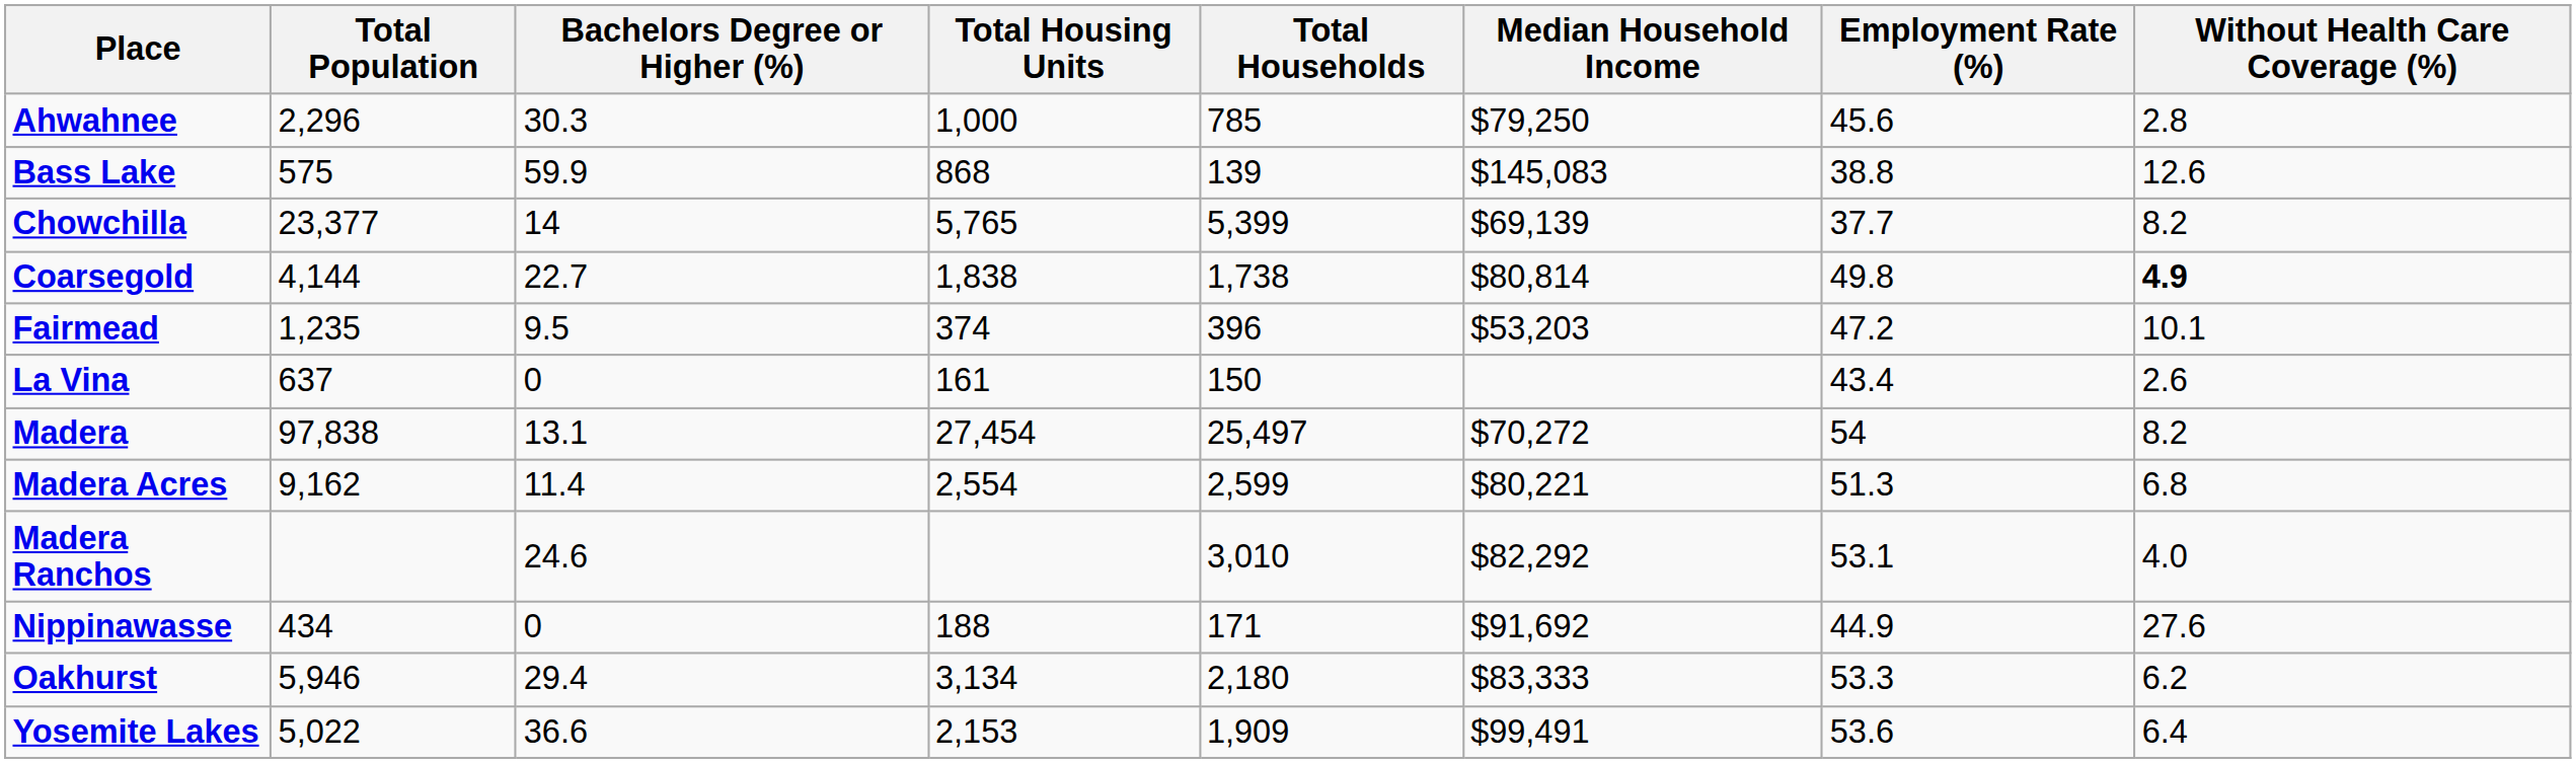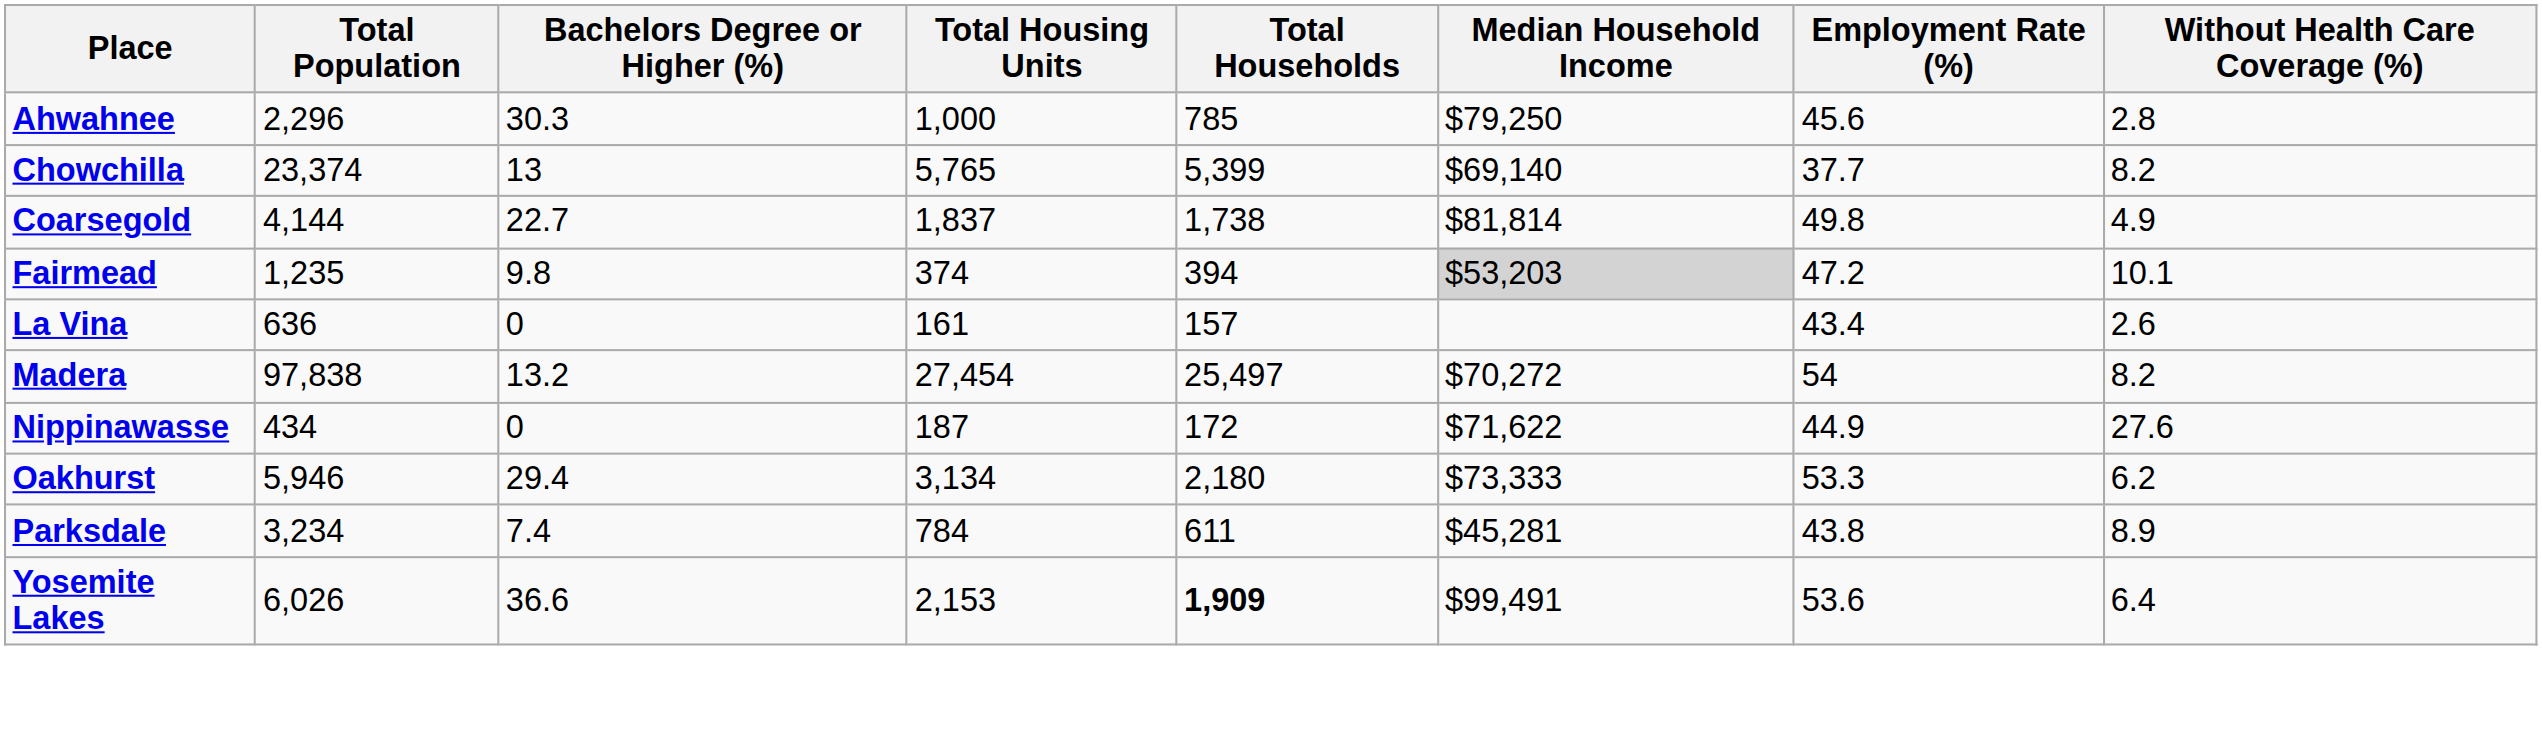 <table class="wikitable sortable">
 <tr>
 <th>Place</th>
 <th>Total Population</th>
 <th>Bachelors Degree or Higher (%)</th>
 <th>Total Housing Units</th>
 <th>Total Households</th>
 <th>Median Household Income</th>
 <th>Employment Rate (%)</th>
 <th>Without Health Care Coverage (%)</th>
 </tr>
 <tr>
 <td><a href='#'><strong>Ahwahnee</strong></a></td>
 <td>2,296</td>
 <td>30.3</td>
 <td>1,000</td>
 <td>785</td>
 <td>$79,250</td>
 <td>45.6</td>
 <td>2.8</td>
 </tr>
 <tr>
-<td><a href='#'><strong>Bass Lake</strong></a></td>
-<td>575</td>
-<td>59.9</td>
-<td>868</td>
-<td>139</td>
-<td>$145,083</td>
-<td>38.8</td>
-<td>12.6</td>
-</tr>
-<tr>
 <td><a href='#'><strong>Chowchilla</strong></a></td>
-<td>23,377</td>
-<td>14</td>
+<td>23,374</td>
+<td>13</td>
 <td>5,765</td>
 <td>5,399</td>
-<td>$69,139</td>
+<td>$69,140</td>
 <td>37.7</td>
 <td>8.2</td>
 </tr>
 <tr>
 <td><a href='#'><strong>Coarsegold</strong></a></td>
 <td>4,144</td>
 <td>22.7</td>
-<td>1,838</td>
+<td>1,837</td>
 <td>1,738</td>
-<td>$80,814</td>
+<td>$81,814</td>
 <td>49.8</td>
-<td><strong>4.9</strong></td>
+<td>4.9</td>
 </tr>
 <tr>
 <td><a href='#'><strong>Fairmead</strong></a></td>
 <td>1,235</td>
-<td>9.5</td>
+<td>9.8</td>
 <td>374</td>
-<td>396</td>
-<td>$53,203</td>
+<td>394</td>
+<td style="background: lightgrey;">$53,203</td>
 <td>47.2</td>
 <td>10.1</td>
 </tr>
 <tr>
 <td><a href='#'><strong>La Vina</strong></a></td>
-<td>637</td>
+<td>636</td>
 <td>0</td>
 <td>161</td>
-<td>150</td>
+<td>157</td>
 <td></td>
 <td>43.4</td>
 <td>2.6</td>
 </tr>
 <tr>
 <td><a href='#'><strong>Madera</strong></a></td>
 <td>97,838</td>
-<td>13.1</td>
+<td>13.2</td>
 <td>27,454</td>
 <td>25,497</td>
 <td>$70,272</td>
 <td>54</td>
 <td>8.2</td>
 </tr>
 <tr>
-<td><a href='#'><strong>Madera Acres</strong></a></td>
-<td>9,162</td>
-<td>11.4</td>
-<td>2,554</td>
-<td>2,599</td>
-<td>$80,221</td>
-<td>51.3</td>
-<td>6.8</td>
-</tr>
-<tr>
-<td><a href='#'><strong>Madera Ranchos</strong></a></td>
-<td></td>
-<td>24.6</td>
-<td></td>
-<td>3,010</td>
-<td>$82,292</td>
-<td>53.1</td>
-<td>4.0</td>
-</tr>
-<tr>
 <td><a href='#'><strong>Nippinawasse</strong></a></td>
 <td>434</td>
 <td>0</td>
-<td>188</td>
-<td>171</td>
-<td>$91,692</td>
+<td>187</td>
+<td>172</td>
+<td>$71,622</td>
 <td>44.9</td>
 <td>27.6</td>
 </tr>
 <tr>
 <td><a href='#'><strong>Oakhurst</strong></a></td>
 <td>5,946</td>
 <td>29.4</td>
 <td>3,134</td>
 <td>2,180</td>
-<td>$83,333</td>
+<td>$73,333</td>
 <td>53.3</td>
 <td>6.2</td>
 </tr>
 <tr>
+<td><a href='#'><strong>Parksdale</strong></a></td>
+<td>3,234</td>
+<td>7.4</td>
+<td>784</td>
+<td>611</td>
+<td>$45,281</td>
+<td>43.8</td>
+<td>8.9</td>
+</tr>
+<tr>
 <td><a href='#'><strong>Yosemite Lakes</strong></a></td>
-<td>5,022</td>
+<td>6,026</td>
 <td>36.6</td>
 <td>2,153</td>
-<td>1,909</td>
+<td><strong>1,909</strong></td>
 <td>$99,491</td>
 <td>53.6</td>
 <td>6.4</td>
 </tr>
 </table>
